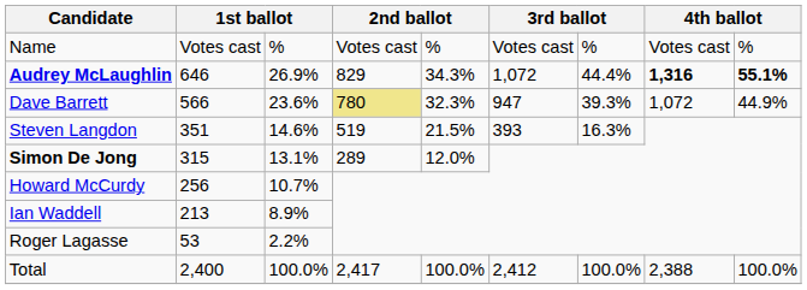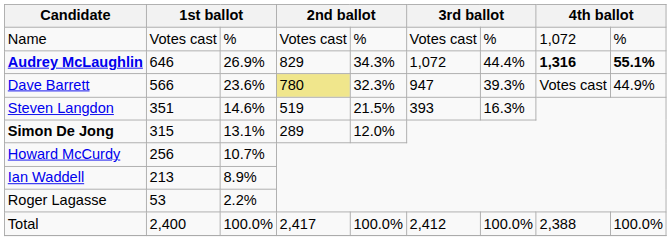 <table class="wikitable">
 <tr>
 <th colspan = "1">Candidate</th>
 <th colspan = "2">1st ballot</th>
 <th colspan = "2">2nd ballot</th>
 <th colspan = "2">3rd ballot</th>
 <th colspan = "2">4th ballot</th>
 </tr>
 <tr>
 <td>Name</td>
 <td>Votes cast</td>
 <td>%</td>
 <td>Votes cast</td>
 <td>%</td>
 <td>Votes cast</td>
 <td>%</td>
-<td>Votes cast</td>
+<td>1,072</td>
 <td>%</td>
 </tr>
 <tr>
 <td><strong><a href='#'>Audrey McLaughlin</a></strong></td>
 <td>646</td>
 <td>26.9%</td>
 <td>829</td>
 <td>34.3%</td>
 <td>1,072</td>
 <td>44.4%</td>
 <td><strong>1,316</strong></td>
 <td><strong>55.1%</strong></td>
 </tr>
 <tr>
 <td><a href='#'>Dave Barrett</a></td>
 <td>566</td>
 <td>23.6%</td>
 <td style="background: khaki;">780</td>
 <td>32.3%</td>
 <td>947</td>
 <td>39.3%</td>
-<td>1,072</td>
+<td>Votes cast</td>
 <td>44.9%</td>
 </tr>
 <tr>
 <td><a href='#'>Steven Langdon</a></td>
 <td>351</td>
 <td>14.6%</td>
 <td>519</td>
 <td>21.5%</td>
 <td>393</td>
 <td>16.3%</td>
 </tr>
 <tr>
 <td><strong>Simon De Jong</strong></td>
 <td>315</td>
 <td>13.1%</td>
 <td>289</td>
 <td>12.0%</td>
 </tr>
 <tr>
 <td><a href='#'>Howard McCurdy</a></td>
 <td>256</td>
 <td>10.7%</td>
 </tr>
 <tr>
 <td><a href='#'>Ian Waddell</a></td>
 <td>213</td>
 <td>8.9%</td>
 </tr>
 <tr>
 <td>Roger Lagasse</td>
 <td>53</td>
 <td>2.2%</td>
 </tr>
 <tr>
 <td>Total</td>
 <td>2,400</td>
 <td>100.0%</td>
 <td>2,417</td>
 <td>100.0%</td>
 <td>2,412</td>
 <td>100.0%</td>
 <td>2,388</td>
 <td>100.0%</td>
 </tr>
 <tr>
 </tr>
 </table>
